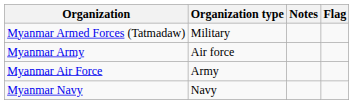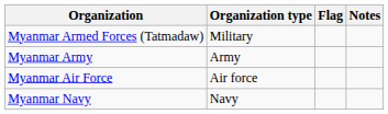 <table class="wikitable">
 <tr>
 <th>Organization</th>
 <th>Organization type</th>
+<th>Flag</th>
 <th>Notes</th>
-<th>Flag</th>
 </tr>
 <tr>
 <td><a href='#'>Myanmar Armed Forces</a> (Tatmadaw)</td>
 <td>Military</td>
 <td></td>
 <td></td>
 </tr>
 <tr>
 <td><a href='#'>Myanmar Army</a></td>
-<td>Air force</td>
+<td>Army</td>
 <td></td>
 <td></td>
 </tr>
 <tr>
 <td><a href='#'>Myanmar Air Force</a></td>
-<td>Army</td>
+<td>Air force</td>
 <td></td>
 <td></td>
 </tr>
 <tr>
 <td><a href='#'>Myanmar Navy</a></td>
 <td>Navy</td>
 <td></td>
 <td></td>
 </tr>
 </table>
